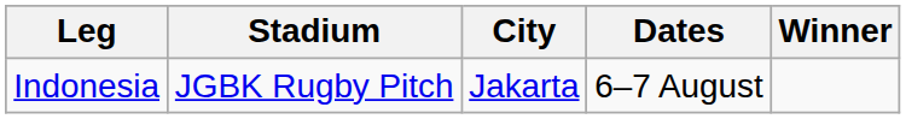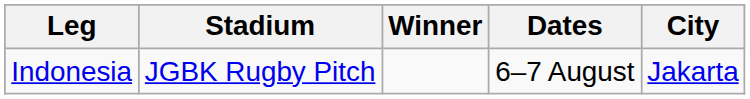 <table class="wikitable sortable">
 <tr bgcolor="#efefef">
 <th>Leg</th>
 <th>Stadium</th>
+<th>Winner</th>
+<th>Dates</th>
 <th>City</th>
-<th>Dates</th>
-<th>Winner</th>
 </tr>
 <tr>
 <td><a href='#'>Indonesia</a></td>
 <td><a href='#'>JGBK Rugby Pitch</a></td>
+<td></td>
+<td align=center>6–7 August</td>
 <td><a href='#'>Jakarta</a></td>
-<td align=center>6–7 August</td>
-<td></td>
 </tr>
 </table>
